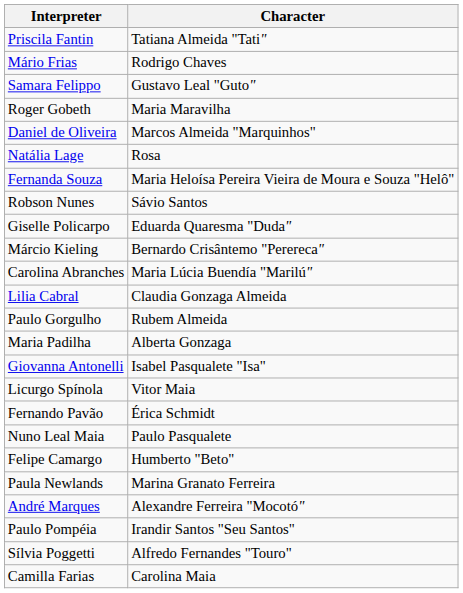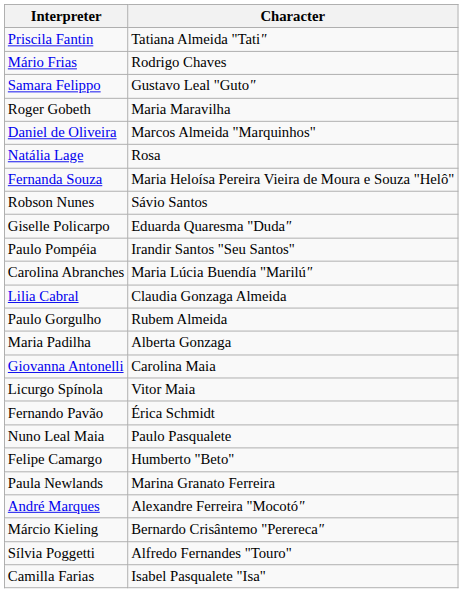 <table class="wikitable">
 <tr>
 <th>Interpreter</th>
 <th>Character</th>
 </tr>
 <tr>
 <td><a href='#'>Priscila Fantin</a></td>
 <td>Tatiana Almeida "Tati<em>"</em></td>
 </tr>
 <tr>
 <td><a href='#'>Mário Frias</a></td>
 <td>Rodrigo Chaves</td>
 </tr>
 <tr>
 <td><a href='#'>Samara Felippo</a></td>
 <td>Gustavo Leal "Guto<em>"</em></td>
 </tr>
 <tr>
 <td>Roger Gobeth</td>
 <td>Maria Maravilha</td>
 </tr>
 <tr>
 <td><a href='#'>Daniel de Oliveira</a></td>
 <td>Marcos Almeida "Marquinhos"</td>
 </tr>
 <tr>
 <td><a href='#'>Natália Lage</a></td>
 <td>Rosa</td>
 </tr>
 <tr>
 <td><a href='#'>Fernanda Souza</a></td>
 <td>Maria Heloísa Pereira Vieira de Moura e Souza "Helô"</td>
 </tr>
 <tr>
 <td>Robson Nunes</td>
 <td>Sávio Santos</td>
 </tr>
 <tr>
 <td>Giselle Policarpo</td>
 <td>Eduarda Quaresma "Duda<em>"</em></td>
 </tr>
 <tr>
-<td>Márcio Kieling</td>
-<td>Bernardo Crisântemo "Perereca<em>"</em></td>
+<td>Paulo Pompéia</td>
+<td>Irandir Santos "Seu Santos"</td>
 </tr>
 <tr>
 <td>Carolina Abranches</td>
 <td>Maria Lúcia Buendía "Marilú<em>"</em></td>
 </tr>
 <tr>
 <td><a href='#'>Lilia Cabral</a></td>
 <td>Claudia Gonzaga Almeida</td>
 </tr>
 <tr>
 <td>Paulo Gorgulho</td>
 <td>Rubem Almeida</td>
 </tr>
 <tr>
 <td>Maria Padilha</td>
 <td>Alberta Gonzaga</td>
 </tr>
 <tr>
 <td><a href='#'>Giovanna Antonelli</a></td>
-<td>Isabel Pasqualete "Isa"</td>
+<td>Carolina Maia</td>
 </tr>
 <tr>
 <td>Licurgo Spínola</td>
 <td>Vitor Maia</td>
 </tr>
 <tr>
 <td>Fernando Pavão</td>
 <td>Érica Schmidt</td>
 </tr>
 <tr>
 <td>Nuno Leal Maia</td>
 <td>Paulo Pasqualete</td>
 </tr>
 <tr>
 <td>Felipe Camargo</td>
 <td>Humberto "Beto"</td>
 </tr>
 <tr>
 <td>Paula Newlands</td>
 <td>Marina Granato Ferreira</td>
 </tr>
 <tr>
 <td><a href='#'>André Marques</a></td>
 <td>Alexandre Ferreira "Mocotó<em>"</em></td>
 </tr>
 <tr>
-<td>Paulo Pompéia</td>
-<td>Irandir Santos "Seu Santos"</td>
+<td>Márcio Kieling</td>
+<td>Bernardo Crisântemo "Perereca<em>"</em></td>
 </tr>
 <tr>
 <td>Sílvia Poggetti</td>
 <td>Alfredo Fernandes "Touro"</td>
 </tr>
 <tr>
 <td>Camilla Farias</td>
-<td>Carolina Maia</td>
+<td>Isabel Pasqualete "Isa"</td>
 </tr>
 </table>
